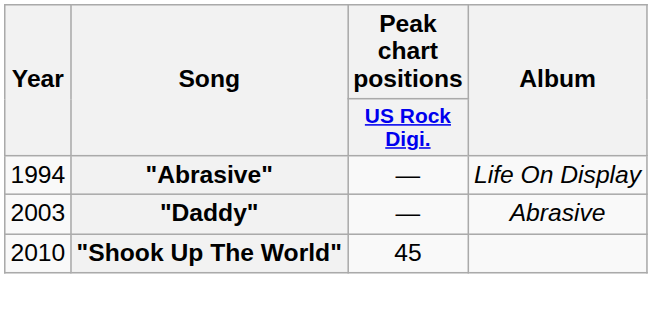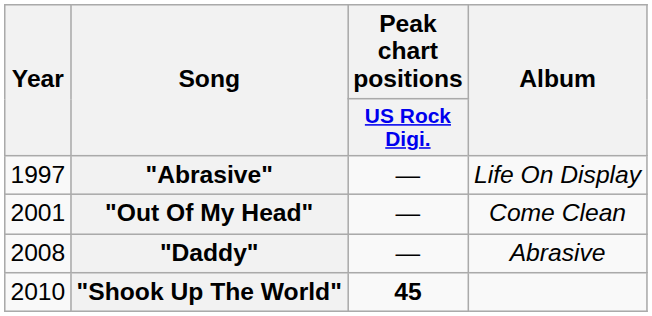 <table class="wikitable plainrowheaders" style="text-align:center;">
 <tr>
 <th rowspan="2" scope="col">Year</th>
 <th rowspan="2" scope="col">Song</th>
 <th colspan="1" scope="col">Peak chart positions</th>
 <th rowspan="2" scope="col">Album</th>
 </tr>
 <tr>
 <th style="width:3em;font-size:85%"><a href='#'>US Rock Digi.</a></th>
 </tr>
 <tr>
-<td>1994</td>
+<td>1997</td>
 <th scope="row">"Abrasive"</th>
 <td>—</td>
 <td><em>Life On Display</em></td>
 </tr>
 <tr>
-<td>2003</td>
+<td>2001</td>
+<th scope="row">"Out Of My Head"</th>
+<td>—</td>
+<td><em>Come Clean</em></td>
+</tr>
+<tr>
+<td>2008</td>
 <th scope="row">"Daddy"</th>
 <td>—</td>
 <td><em>Abrasive</em></td>
 </tr>
 <tr>
 <td>2010</td>
 <th scope="row">"Shook Up The World"</th>
-<td>45</td>
+<td><strong>45</strong></td>
 <td></td>
 </tr>
 </table>
